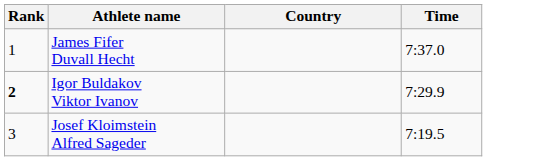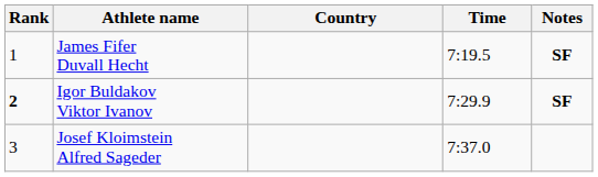 <table class="wikitable">
 <tr>
 <th width=25>Rank</th>
 <th width=175>Athlete name</th>
 <th width=175>Country</th>
 <th width=75>Time</th>
+<th width=50>Notes</th>
 </tr>
 <tr>
 <td>1</td>
 <td><a href='#'>James Fifer</a><br><a href='#'>Duvall Hecht</a></td>
 <td></td>
-<td>7:37.0</td>
+<td>7:19.5</td>
+<td align=center><strong>SF</strong></td>
 </tr>
 <tr>
 <td><strong>2</strong></td>
 <td><a href='#'>Igor Buldakov</a><br><a href='#'>Viktor Ivanov</a></td>
 <td></td>
 <td>7:29.9</td>
+<td align=center><strong>SF</strong></td>
 </tr>
 <tr>
 <td>3</td>
 <td><a href='#'>Josef Kloimstein</a><br><a href='#'>Alfred Sageder</a></td>
 <td></td>
-<td>7:19.5</td>
+<td>7:37.0</td>
+<td align=center></td>
 </tr>
 </table>
